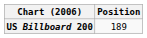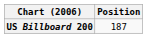 <table class="wikitable plainrowheaders" style="text-align:center">
 <tr>
 <th scope="col">Chart (2006)</th>
 <th scope="col">Position</th>
 </tr>
 <tr>
 <th scope="row">US <em>Billboard</em> 200</th>
-<td>189</td>
+<td>187</td>
 </tr>
 </table>
